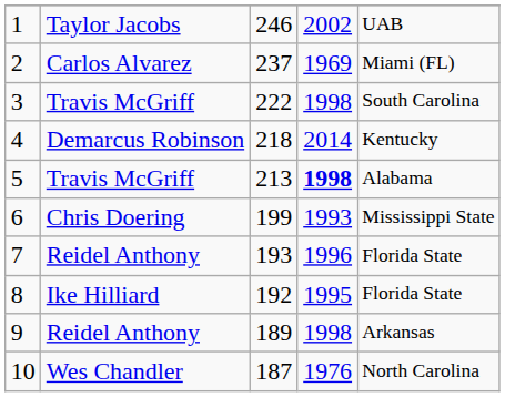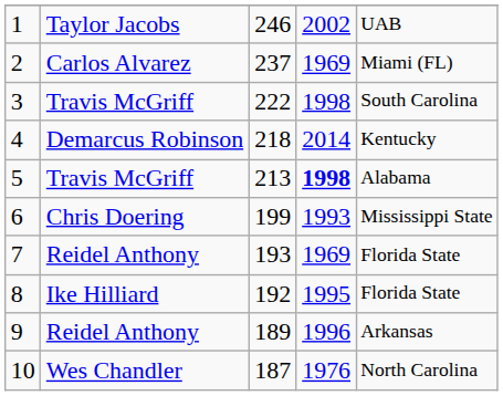 <table class="wikitable">
 <tr>
 </tr>
 <tr>
 <td>1</td>
 <td><a href='#'>Taylor Jacobs</a></td>
 <td>246</td>
 <td><a href='#'>2002</a></td>
 <td style="font-size:80%;">UAB</td>
 </tr>
 <tr>
 <td>2</td>
 <td><a href='#'>Carlos Alvarez</a></td>
 <td>237</td>
 <td><a href='#'>1969</a></td>
 <td style="font-size:80%;">Miami (FL)</td>
 </tr>
 <tr>
 <td>3</td>
 <td><a href='#'>Travis McGriff</a></td>
 <td>222</td>
 <td><a href='#'>1998</a></td>
 <td style="font-size:80%;">South Carolina</td>
 </tr>
 <tr>
 <td>4</td>
 <td><a href='#'>Demarcus Robinson</a></td>
 <td>218</td>
 <td><a href='#'>2014</a></td>
 <td style="font-size:80%;">Kentucky</td>
 </tr>
 <tr>
 <td>5</td>
 <td><a href='#'>Travis McGriff</a></td>
 <td>213</td>
 <td><strong><a href='#'>1998</a></strong></td>
 <td style="font-size:80%;">Alabama</td>
 </tr>
 <tr>
 <td>6</td>
 <td><a href='#'>Chris Doering</a></td>
 <td>199</td>
 <td><a href='#'>1993</a></td>
 <td style="font-size:80%;">Mississippi State</td>
 </tr>
 <tr>
 <td>7</td>
 <td><a href='#'>Reidel Anthony</a></td>
 <td>193</td>
-<td><a href='#'>1996</a></td>
+<td><a href='#'>1969</a></td>
 <td style="font-size:80%;">Florida State</td>
 </tr>
 <tr>
 <td>8</td>
 <td><a href='#'>Ike Hilliard</a></td>
 <td>192</td>
 <td><a href='#'>1995</a></td>
 <td style="font-size:80%;">Florida State</td>
 </tr>
 <tr>
 <td>9</td>
 <td><a href='#'>Reidel Anthony</a></td>
 <td>189</td>
-<td><a href='#'>1998</a></td>
+<td><a href='#'>1996</a></td>
 <td style="font-size:80%;">Arkansas</td>
 </tr>
 <tr>
 <td>10</td>
 <td><a href='#'>Wes Chandler</a></td>
 <td>187</td>
 <td><a href='#'>1976</a></td>
 <td style="font-size:80%;">North Carolina</td>
 </tr>
 </table>
